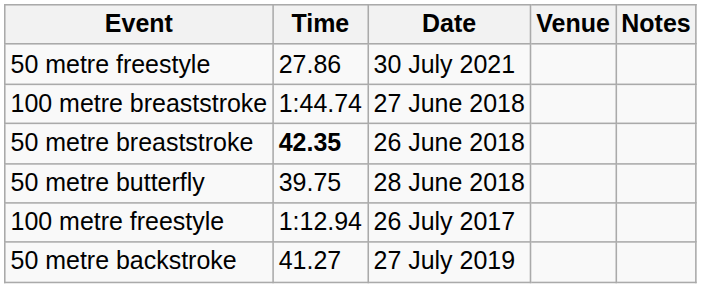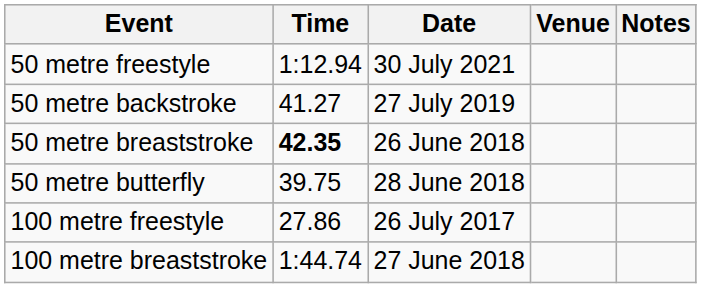 <table class="wikitable">
 <tr>
 <th>Event</th>
 <th>Time</th>
 <th>Date</th>
 <th>Venue</th>
 <th>Notes</th>
 </tr>
 <tr>
 <td>50 metre freestyle</td>
-<td>27.86</td>
+<td>1:12.94</td>
 <td>30 July 2021</td>
 <td></td>
 <td></td>
 </tr>
 <tr>
-<td>100 metre breaststroke</td>
-<td>1:44.74</td>
-<td>27 June 2018</td>
+<td>50 metre backstroke</td>
+<td>41.27</td>
+<td>27 July 2019</td>
 <td></td>
 <td></td>
 </tr>
 <tr>
 <td>50 metre breaststroke</td>
 <td><strong>42.35</strong></td>
 <td>26 June 2018</td>
 <td></td>
 <td></td>
 </tr>
 <tr>
 <td>50 metre butterfly</td>
 <td>39.75</td>
 <td>28 June 2018</td>
 <td></td>
 <td></td>
 </tr>
 <tr>
 <td>100 metre freestyle</td>
-<td>1:12.94</td>
+<td>27.86</td>
 <td>26 July 2017</td>
 <td></td>
 <td></td>
 </tr>
 <tr>
-<td>50 metre backstroke</td>
-<td>41.27</td>
-<td>27 July 2019</td>
+<td>100 metre breaststroke</td>
+<td>1:44.74</td>
+<td>27 June 2018</td>
 <td></td>
 <td></td>
 </tr>
 </table>
